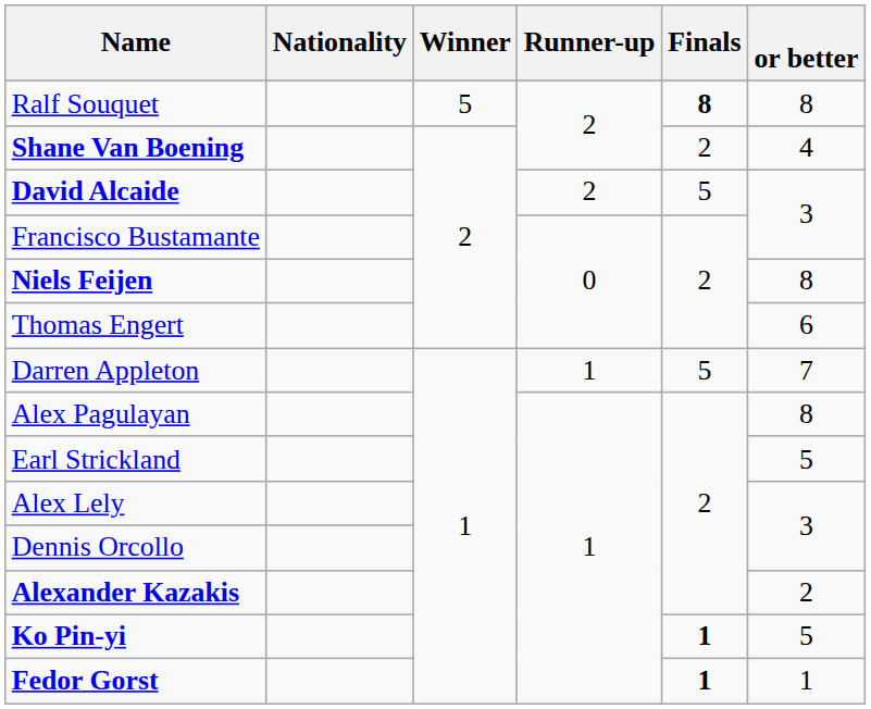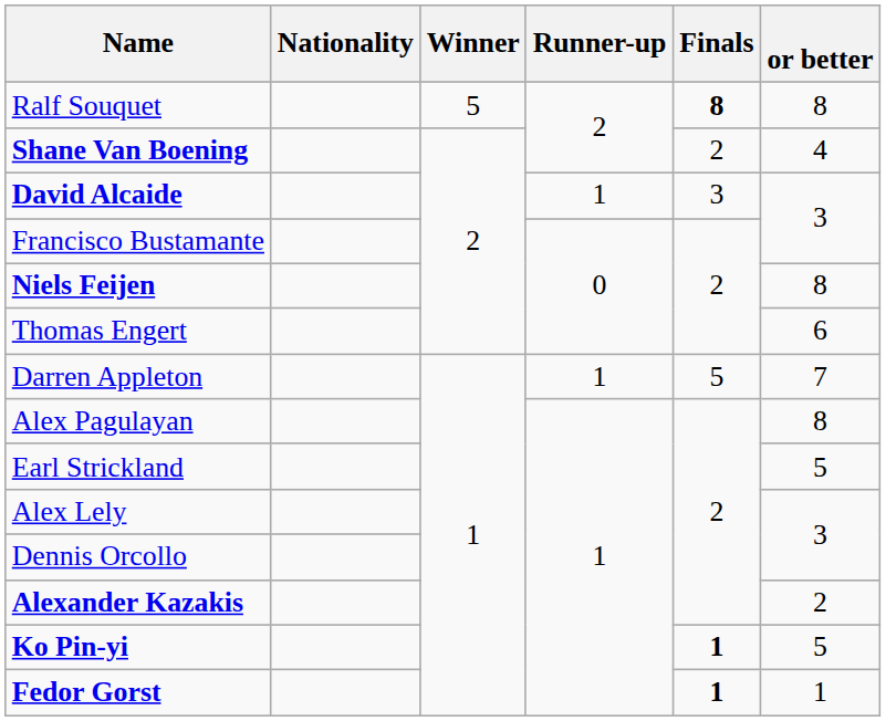 <table class="wikitable sortable" style="font-size:100%; text-align: center;">
 <tr>
 <th>Name</th>
 <th>Nationality</th>
 <th>Winner</th>
 <th>Runner-up</th>
 <th>Finals</th>
 <th><br>or better</th>
 </tr>
 <tr>
 <td align="left"><a href='#'>Ralf Souquet</a></td>
 <td align="left"></td>
 <td>5</td>
 <td rowspan="2">2</td>
 <td><strong>8</strong></td>
 <td>8</td>
 </tr>
 <tr>
 <td align="left"><strong><a href='#'>Shane Van Boening</a></strong></td>
 <td align="left"></td>
 <td rowspan="5">2</td>
 <td>2</td>
 <td>4</td>
 </tr>
 <tr>
 <td align="left"><strong><a href='#'>David Alcaide</a></strong></td>
 <td align="left"></td>
-<td>2</td>
-<td>5</td>
+<td>1</td>
+<td>3</td>
 <td rowspan="2">3</td>
 </tr>
 <tr>
 <td align="left"><a href='#'>Francisco Bustamante</a></td>
 <td align="left"></td>
 <td rowspan="3">0</td>
 <td rowspan="3">2</td>
 </tr>
 <tr>
 <td align="left"><strong><a href='#'>Niels Feijen</a></strong></td>
 <td align="left"></td>
 <td rowspan="1">8</td>
 </tr>
 <tr>
 <td align="left"><a href='#'>Thomas Engert</a></td>
 <td align="left"></td>
 <td rowspan="1">6</td>
 </tr>
 <tr>
 <td align="left"><a href='#'>Darren Appleton</a></td>
 <td align="left"></td>
 <td rowspan="8">1</td>
 <td>1</td>
 <td>5</td>
 <td>7</td>
 </tr>
 <tr>
 <td align="left"><a href='#'>Alex Pagulayan</a></td>
 <td align="left"></td>
 <td rowspan="7">1</td>
 <td rowspan="5">2</td>
 <td>8</td>
 </tr>
 <tr>
 <td align="left"><a href='#'>Earl Strickland</a></td>
 <td align="left"></td>
 <td>5</td>
 </tr>
 <tr>
 <td align="left"><a href='#'>Alex Lely</a></td>
 <td align="left"></td>
 <td rowspan="2">3</td>
 </tr>
 <tr>
 <td align="left"><a href='#'>Dennis Orcollo</a></td>
 <td align="left"></td>
 </tr>
 <tr>
 <td align="left"><strong><a href='#'>Alexander Kazakis</a></strong></td>
 <td align="left"></td>
 <td rowspan="1">2</td>
 </tr>
 <tr>
 <td align="left"><strong><a href='#'>Ko Pin-yi</a></strong></td>
 <td align="left"></td>
 <td rowspan="1"><strong>1</strong></td>
 <td rowspan="1">5</td>
 </tr>
 <tr>
 <td align="left"><strong><a href='#'>Fedor Gorst</a></strong></td>
 <td align="left"></td>
 <td rowspan="1"><strong>1</strong></td>
 <td rowspan="1">1</td>
 </tr>
 </table>
